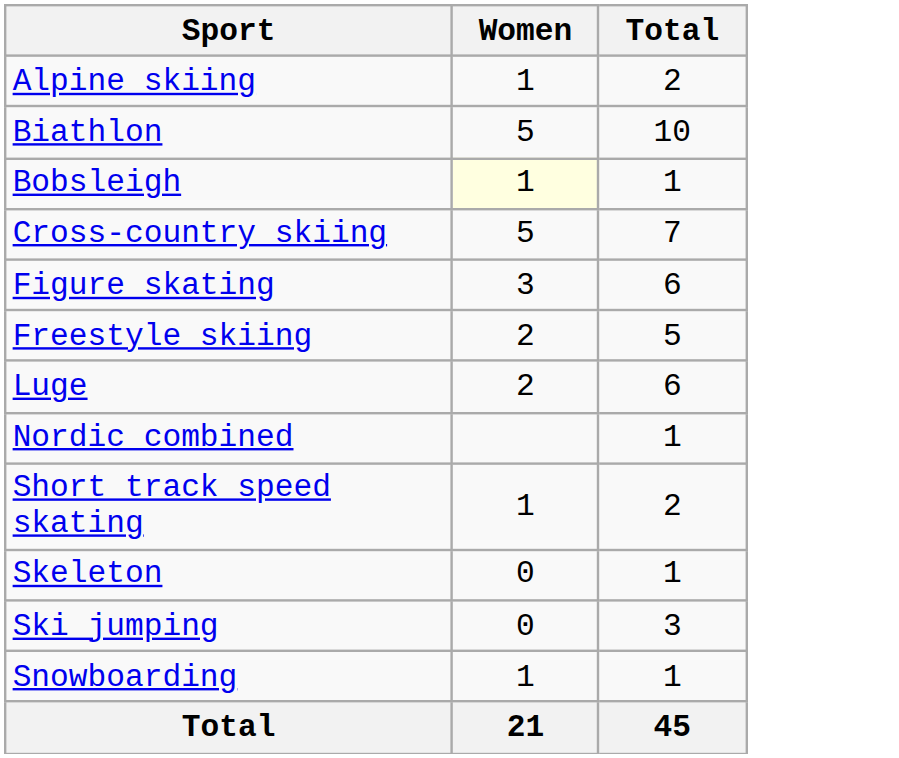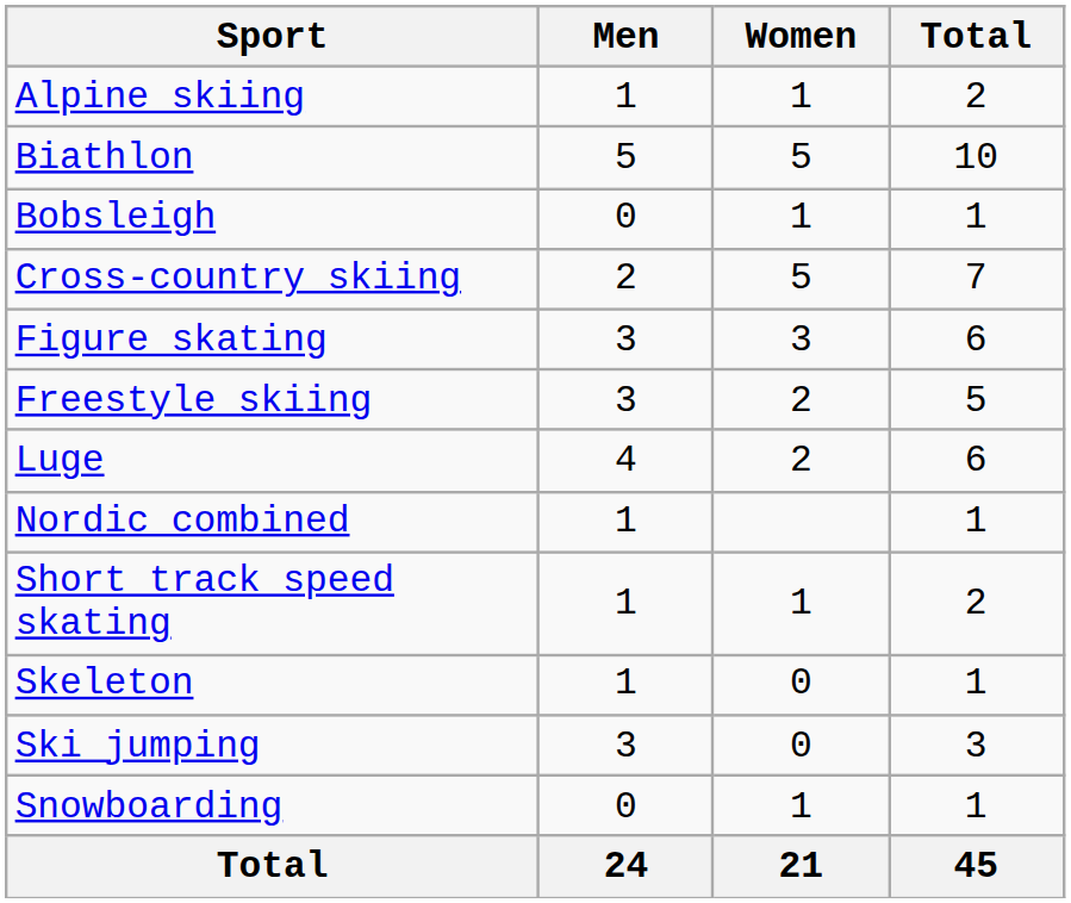 <table class="wikitable sortable" style="text-align:center;">
 <tr>
 <th width=180>Sport</th>
+<th width=55>Men</th>
 <th width=55>Women</th>
 <th width=55>Total</th>
 </tr>
 <tr>
 <td align=left><a href='#'>Alpine skiing</a></td>
 <td>1</td>
+<td>1</td>
 <td>2</td>
 </tr>
 <tr>
 <td align=left><a href='#'>Biathlon</a></td>
 <td>5</td>
+<td>5</td>
 <td>10</td>
 </tr>
 <tr>
 <td align=left><a href='#'>Bobsleigh</a></td>
-<td style="background: lightyellow;">1</td>
+<td>0</td>
+<td>1</td>
 <td>1</td>
 </tr>
 <tr>
 <td align=left><a href='#'>Cross-country skiing</a></td>
+<td>2</td>
 <td>5</td>
 <td>7</td>
 </tr>
 <tr>
 <td align=left><a href='#'>Figure skating</a></td>
 <td>3</td>
+<td>3</td>
 <td>6</td>
 </tr>
 <tr>
 <td align=left><a href='#'>Freestyle skiing</a></td>
+<td>3</td>
 <td>2</td>
 <td>5</td>
 </tr>
 <tr>
 <td align=left><a href='#'>Luge</a></td>
+<td>4</td>
 <td>2</td>
 <td>6</td>
 </tr>
 <tr>
 <td align=left><a href='#'>Nordic combined</a></td>
+<td>1</td>
 <td></td>
 <td>1</td>
 </tr>
 <tr>
 <td align=left><a href='#'>Short track speed skating</a></td>
 <td>1</td>
+<td>1</td>
 <td>2</td>
 </tr>
 <tr>
 <td align=left><a href='#'>Skeleton</a></td>
+<td>1</td>
 <td>0</td>
 <td>1</td>
 </tr>
 <tr>
 <td align=left><a href='#'>Ski jumping</a></td>
+<td>3</td>
 <td>0</td>
 <td>3</td>
 </tr>
 <tr>
 <td align=left><a href='#'>Snowboarding</a></td>
+<td>0</td>
 <td>1</td>
 <td>1</td>
 </tr>
 <tr>
 <th>Total</th>
+<th>24</th>
 <th>21</th>
 <th>45</th>
 </tr>
 </table>
